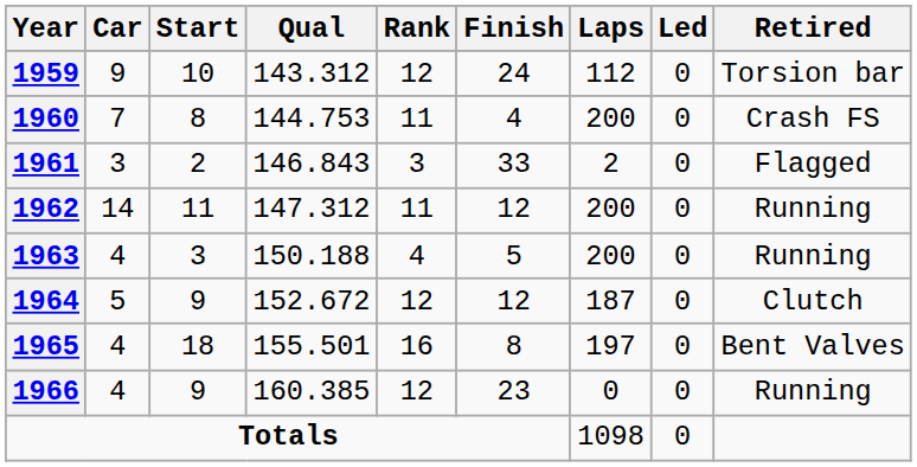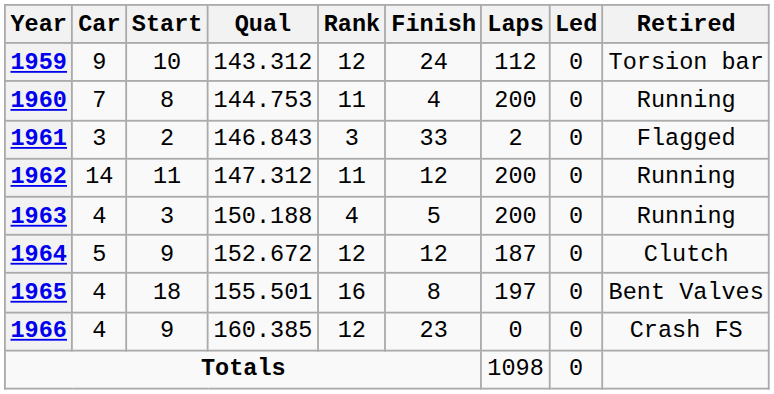 <table class="wikitable" style="text-align:center">
 <tr>
 <th>Year</th>
 <th>Car</th>
 <th>Start</th>
 <th>Qual</th>
 <th>Rank</th>
 <th>Finish</th>
 <th>Laps</th>
 <th>Led</th>
 <th>Retired</th>
 </tr>
 <tr>
 <th><a href='#'>1959</a></th>
 <td>9</td>
 <td>10</td>
 <td>143.312</td>
 <td>12</td>
 <td>24</td>
 <td>112</td>
 <td>0</td>
 <td>Torsion bar</td>
 </tr>
 <tr>
 <th><a href='#'>1960</a></th>
 <td>7</td>
 <td>8</td>
 <td>144.753</td>
 <td>11</td>
 <td>4</td>
 <td>200</td>
 <td>0</td>
-<td>Crash FS</td>
+<td>Running</td>
 </tr>
 <tr>
 <th><a href='#'>1961</a></th>
 <td>3</td>
 <td>2</td>
 <td>146.843</td>
 <td>3</td>
 <td>33</td>
 <td>2</td>
 <td>0</td>
 <td>Flagged</td>
 </tr>
 <tr>
 <th><a href='#'>1962</a></th>
 <td>14</td>
 <td>11</td>
 <td>147.312</td>
 <td>11</td>
 <td>12</td>
 <td>200</td>
 <td>0</td>
 <td>Running</td>
 </tr>
 <tr>
 <th><a href='#'>1963</a></th>
 <td>4</td>
 <td>3</td>
 <td>150.188</td>
 <td>4</td>
 <td>5</td>
 <td>200</td>
 <td>0</td>
 <td>Running</td>
 </tr>
 <tr>
 <th><a href='#'>1964</a></th>
 <td>5</td>
 <td>9</td>
 <td>152.672</td>
 <td>12</td>
 <td>12</td>
 <td>187</td>
 <td>0</td>
 <td>Clutch</td>
 </tr>
 <tr>
 <th><a href='#'>1965</a></th>
 <td>4</td>
 <td>18</td>
 <td>155.501</td>
 <td>16</td>
 <td>8</td>
 <td>197</td>
 <td>0</td>
 <td>Bent Valves</td>
 </tr>
 <tr>
 <th><a href='#'>1966</a></th>
 <td>4</td>
 <td>9</td>
 <td>160.385</td>
 <td>12</td>
 <td>23</td>
 <td>0</td>
 <td>0</td>
-<td>Running</td>
+<td>Crash FS</td>
 </tr>
 <tr>
 <td colspan=6><strong>Totals</strong></td>
 <td>1098</td>
 <td>0</td>
 <td></td>
 </tr>
 </table>
